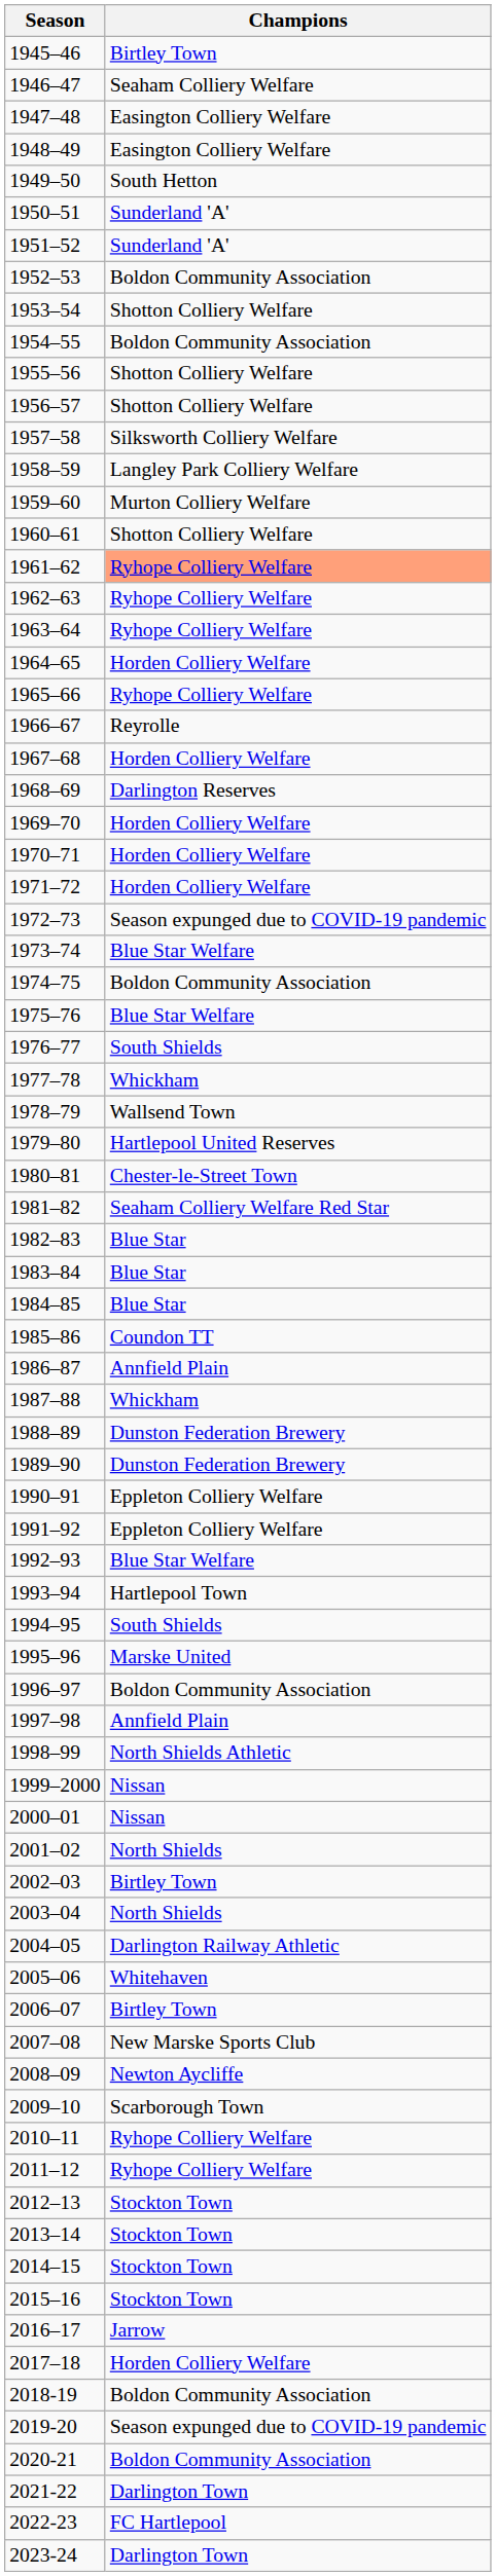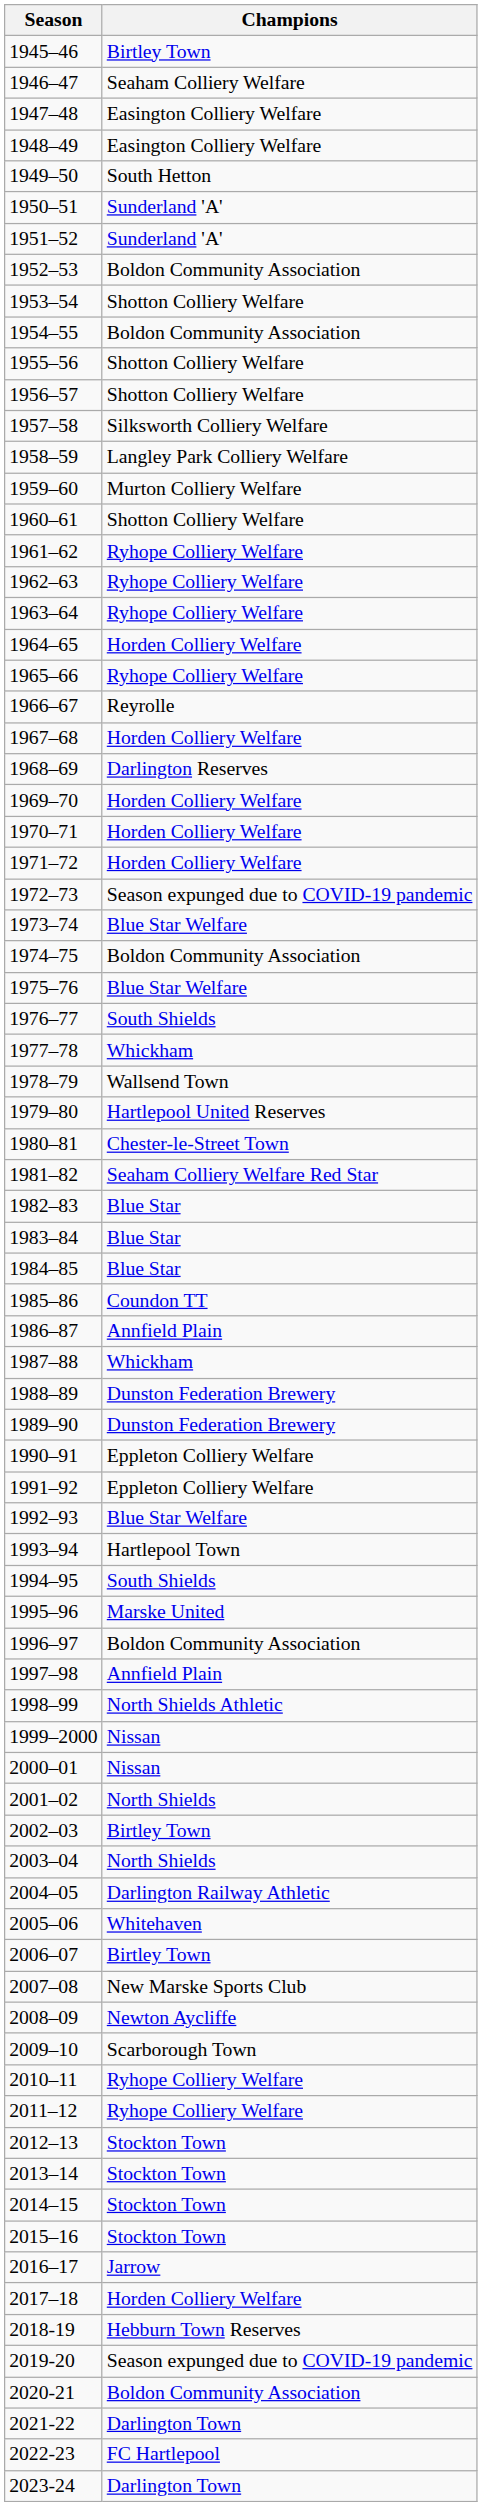 <table class="wikitable" style="textalign-center">
 <tr>
 <th>Season</th>
 <th>Champions</th>
 </tr>
 <tr>
 <td>1945–46</td>
 <td><a href='#'>Birtley Town</a></td>
 </tr>
 <tr>
 <td>1946–47</td>
 <td>Seaham Colliery Welfare</td>
 </tr>
 <tr>
 <td>1947–48</td>
 <td>Easington Colliery Welfare</td>
 </tr>
 <tr>
 <td>1948–49</td>
 <td>Easington Colliery Welfare</td>
 </tr>
 <tr>
 <td>1949–50</td>
 <td>South Hetton</td>
 </tr>
 <tr>
 <td>1950–51</td>
 <td><a href='#'>Sunderland</a> 'A'</td>
 </tr>
 <tr>
 <td>1951–52</td>
 <td><a href='#'>Sunderland</a> 'A'</td>
 </tr>
 <tr>
 <td>1952–53</td>
 <td>Boldon Community Association</td>
 </tr>
 <tr>
 <td>1953–54</td>
 <td>Shotton Colliery Welfare</td>
 </tr>
 <tr>
 <td>1954–55</td>
 <td>Boldon Community Association</td>
 </tr>
 <tr>
 <td>1955–56</td>
 <td>Shotton Colliery Welfare</td>
 </tr>
 <tr>
 <td>1956–57</td>
 <td>Shotton Colliery Welfare</td>
 </tr>
 <tr>
 <td>1957–58</td>
 <td>Silksworth Colliery Welfare</td>
 </tr>
 <tr>
 <td>1958–59</td>
 <td>Langley Park Colliery Welfare</td>
 </tr>
 <tr>
 <td>1959–60</td>
 <td>Murton Colliery Welfare</td>
 </tr>
 <tr>
 <td>1960–61</td>
 <td>Shotton Colliery Welfare</td>
 </tr>
 <tr>
 <td>1961–62</td>
-<td style="background: lightsalmon;"><a href='#'>Ryhope Colliery Welfare</a></td>
+<td><a href='#'>Ryhope Colliery Welfare</a></td>
 </tr>
 <tr>
 <td>1962–63</td>
 <td><a href='#'>Ryhope Colliery Welfare</a></td>
 </tr>
 <tr>
 <td>1963–64</td>
 <td><a href='#'>Ryhope Colliery Welfare</a></td>
 </tr>
 <tr>
 <td>1964–65</td>
 <td><a href='#'>Horden Colliery Welfare</a></td>
 </tr>
 <tr>
 <td>1965–66</td>
 <td><a href='#'>Ryhope Colliery Welfare</a></td>
 </tr>
 <tr>
 <td>1966–67</td>
 <td>Reyrolle</td>
 </tr>
 <tr>
 <td>1967–68</td>
 <td><a href='#'>Horden Colliery Welfare</a></td>
 </tr>
 <tr>
 <td>1968–69</td>
 <td><a href='#'>Darlington</a> Reserves</td>
 </tr>
 <tr>
 <td>1969–70</td>
 <td><a href='#'>Horden Colliery Welfare</a></td>
 </tr>
 <tr>
 <td>1970–71</td>
 <td><a href='#'>Horden Colliery Welfare</a></td>
 </tr>
 <tr>
 <td>1971–72</td>
 <td><a href='#'>Horden Colliery Welfare</a></td>
 </tr>
 <tr>
 <td>1972–73</td>
 <td>Season expunged due to <a href='#'>COVID-19 pandemic</a></td>
 </tr>
 <tr>
 <td>1973–74</td>
 <td><a href='#'>Blue Star Welfare</a></td>
 </tr>
 <tr>
 <td>1974–75</td>
 <td>Boldon Community Association</td>
 </tr>
 <tr>
 <td>1975–76</td>
 <td><a href='#'>Blue Star Welfare</a></td>
 </tr>
 <tr>
 <td>1976–77</td>
 <td><a href='#'>South Shields</a></td>
 </tr>
 <tr>
 <td>1977–78</td>
 <td><a href='#'>Whickham</a></td>
 </tr>
 <tr>
 <td>1978–79</td>
 <td>Wallsend Town</td>
 </tr>
 <tr>
 <td>1979–80</td>
 <td><a href='#'>Hartlepool United</a> Reserves</td>
 </tr>
 <tr>
 <td>1980–81</td>
 <td><a href='#'>Chester-le-Street Town</a></td>
 </tr>
 <tr>
 <td>1981–82</td>
 <td><a href='#'>Seaham Colliery Welfare Red Star</a></td>
 </tr>
 <tr>
 <td>1982–83</td>
 <td><a href='#'>Blue Star</a></td>
 </tr>
 <tr>
 <td>1983–84</td>
 <td><a href='#'>Blue Star</a></td>
 </tr>
 <tr>
 <td>1984–85</td>
 <td><a href='#'>Blue Star</a></td>
 </tr>
 <tr>
 <td>1985–86</td>
 <td><a href='#'>Coundon TT</a></td>
 </tr>
 <tr>
 <td>1986–87</td>
 <td><a href='#'>Annfield Plain</a></td>
 </tr>
 <tr>
 <td>1987–88</td>
 <td><a href='#'>Whickham</a></td>
 </tr>
 <tr>
 <td>1988–89</td>
 <td><a href='#'>Dunston Federation Brewery</a></td>
 </tr>
 <tr>
 <td>1989–90</td>
 <td><a href='#'>Dunston Federation Brewery</a></td>
 </tr>
 <tr>
 <td>1990–91</td>
 <td>Eppleton Colliery Welfare</td>
 </tr>
 <tr>
 <td>1991–92</td>
 <td>Eppleton Colliery Welfare</td>
 </tr>
 <tr>
 <td>1992–93</td>
 <td><a href='#'>Blue Star Welfare</a></td>
 </tr>
 <tr>
 <td>1993–94</td>
 <td>Hartlepool Town</td>
 </tr>
 <tr>
 <td>1994–95</td>
 <td><a href='#'>South Shields</a></td>
 </tr>
 <tr>
 <td>1995–96</td>
 <td><a href='#'>Marske United</a></td>
 </tr>
 <tr>
 <td>1996–97</td>
 <td>Boldon Community Association</td>
 </tr>
 <tr>
 <td>1997–98</td>
 <td><a href='#'>Annfield Plain</a></td>
 </tr>
 <tr>
 <td>1998–99</td>
 <td><a href='#'>North Shields Athletic</a></td>
 </tr>
 <tr>
 <td>1999–2000</td>
 <td><a href='#'>Nissan</a></td>
 </tr>
 <tr>
 <td>2000–01</td>
 <td><a href='#'>Nissan</a></td>
 </tr>
 <tr>
 <td>2001–02</td>
 <td><a href='#'>North Shields</a></td>
 </tr>
 <tr>
 <td>2002–03</td>
 <td><a href='#'>Birtley Town</a></td>
 </tr>
 <tr>
 <td>2003–04</td>
 <td><a href='#'>North Shields</a></td>
 </tr>
 <tr>
 <td>2004–05</td>
 <td><a href='#'>Darlington Railway Athletic</a></td>
 </tr>
 <tr>
 <td>2005–06</td>
 <td><a href='#'>Whitehaven</a></td>
 </tr>
 <tr>
 <td>2006–07</td>
 <td><a href='#'>Birtley Town</a></td>
 </tr>
 <tr>
 <td>2007–08</td>
 <td>New Marske Sports Club</td>
 </tr>
 <tr>
 <td>2008–09</td>
 <td><a href='#'>Newton Aycliffe</a></td>
 </tr>
 <tr>
 <td>2009–10</td>
 <td>Scarborough Town</td>
 </tr>
 <tr>
 <td>2010–11</td>
 <td><a href='#'>Ryhope Colliery Welfare</a></td>
 </tr>
 <tr>
 <td>2011–12</td>
 <td><a href='#'>Ryhope Colliery Welfare</a></td>
 </tr>
 <tr>
 <td>2012–13</td>
 <td><a href='#'>Stockton Town</a></td>
 </tr>
 <tr>
 <td>2013–14</td>
 <td><a href='#'>Stockton Town</a></td>
 </tr>
 <tr>
 <td>2014–15</td>
 <td><a href='#'>Stockton Town</a></td>
 </tr>
 <tr>
 <td>2015–16</td>
 <td><a href='#'>Stockton Town</a></td>
 </tr>
 <tr>
 <td>2016–17</td>
 <td><a href='#'>Jarrow</a></td>
 </tr>
 <tr>
 <td>2017–18</td>
 <td><a href='#'>Horden Colliery Welfare</a></td>
 </tr>
 <tr>
 <td>2018-19</td>
-<td>Boldon Community Association</td>
+<td><a href='#'>Hebburn Town</a> Reserves</td>
 </tr>
 <tr>
 <td>2019-20</td>
 <td>Season expunged due to <a href='#'>COVID-19 pandemic</a></td>
 </tr>
 <tr>
 <td>2020-21</td>
 <td><a href='#'>Boldon Community Association</a></td>
 </tr>
 <tr>
 <td>2021-22</td>
 <td><a href='#'>Darlington Town</a></td>
 </tr>
 <tr>
 <td>2022-23</td>
 <td><a href='#'>FC Hartlepool</a></td>
 </tr>
 <tr>
 <td>2023-24</td>
 <td><a href='#'>Darlington Town</a></td>
 </tr>
 </table>
